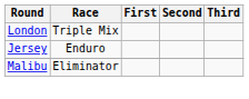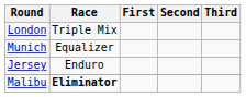 <table class="wikitable" style="text-align:center; font-size:95%">
 <tr>
 <th>Round</th>
 <th>Race</th>
 <th>First</th>
 <th>Second</th>
 <th>Third</th>
 </tr>
 <tr>
 <td align="centre"><a href='#'>London</a></td>
 <td align="center">Triple Mix</td>
 <td></td>
 <td></td>
 <td></td>
 </tr>
 <tr>
+<td align="center"><a href='#'>Munich</a></td>
+<td align="center">Equalizer</td>
+<td></td>
+<td></td>
+<td></td>
+</tr>
+<tr>
 <td align="center"><a href='#'>Jersey</a></td>
 <td align="center">Enduro</td>
 <td></td>
 <td></td>
 <td></td>
 </tr>
 <tr>
 </tr>
 <tr>
 <td align="center"><a href='#'>Malibu</a></td>
-<td align="center">Eliminator</td>
+<td align="center"><strong>Eliminator</strong></td>
 <td></td>
 <td></td>
 <td></td>
 </tr>
 </table>
